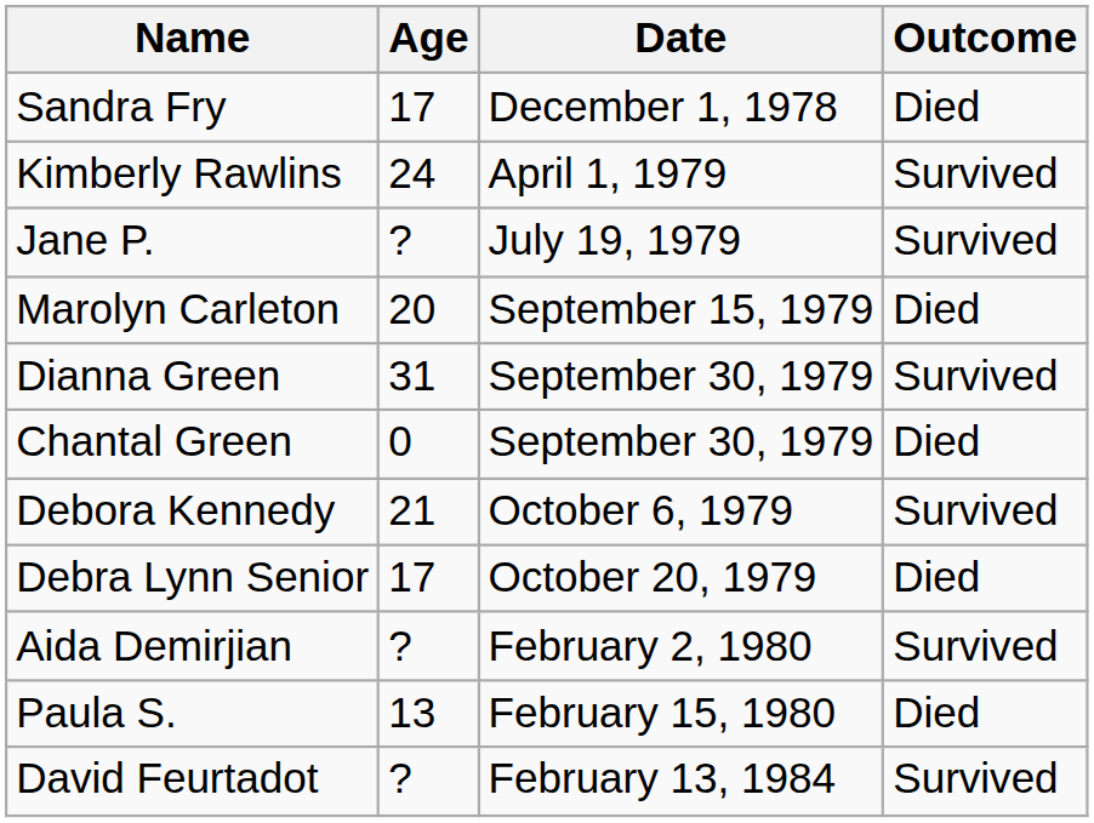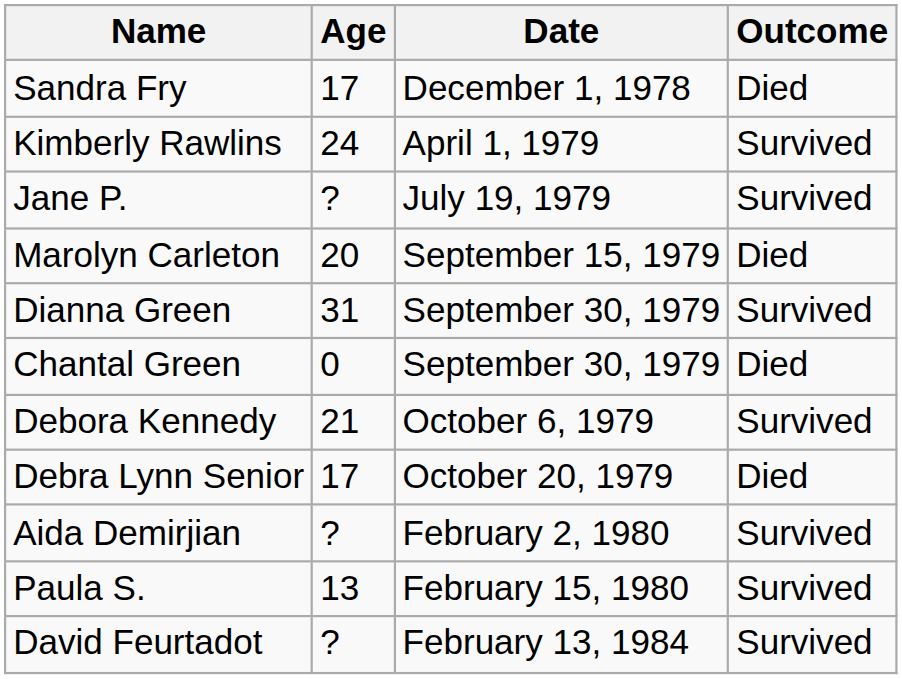 <table class="wikitable">
 <tr>
 <th>Name</th>
 <th>Age</th>
 <th>Date</th>
 <th>Outcome</th>
 </tr>
 <tr>
 <td>Sandra Fry</td>
 <td>17</td>
 <td>December 1, 1978</td>
 <td>Died</td>
 </tr>
 <tr>
 <td>Kimberly Rawlins</td>
 <td>24</td>
 <td>April 1, 1979</td>
 <td>Survived</td>
 </tr>
 <tr>
 <td>Jane P.</td>
 <td>?</td>
 <td>July 19, 1979</td>
 <td>Survived</td>
 </tr>
 <tr>
 <td>Marolyn Carleton</td>
 <td>20</td>
 <td>September 15, 1979</td>
 <td>Died</td>
 </tr>
 <tr>
 <td>Dianna Green</td>
 <td>31</td>
 <td>September 30, 1979</td>
 <td>Survived</td>
 </tr>
 <tr>
 <td>Chantal Green</td>
 <td>0</td>
 <td>September 30, 1979</td>
 <td>Died</td>
 </tr>
 <tr>
 <td>Debora Kennedy</td>
 <td>21</td>
 <td>October 6, 1979</td>
 <td>Survived</td>
 </tr>
 <tr>
 <td>Debra Lynn Senior</td>
 <td>17</td>
 <td>October 20, 1979</td>
 <td>Died</td>
 </tr>
 <tr>
 <td>Aida Demirjian</td>
 <td>?</td>
 <td>February 2, 1980</td>
 <td>Survived</td>
 </tr>
 <tr>
 <td>Paula S.</td>
 <td>13</td>
 <td>February 15, 1980</td>
-<td>Died</td>
+<td>Survived</td>
 </tr>
 <tr>
 <td>David Feurtadot</td>
 <td>?</td>
 <td>February 13, 1984</td>
 <td>Survived</td>
 </tr>
 </table>
